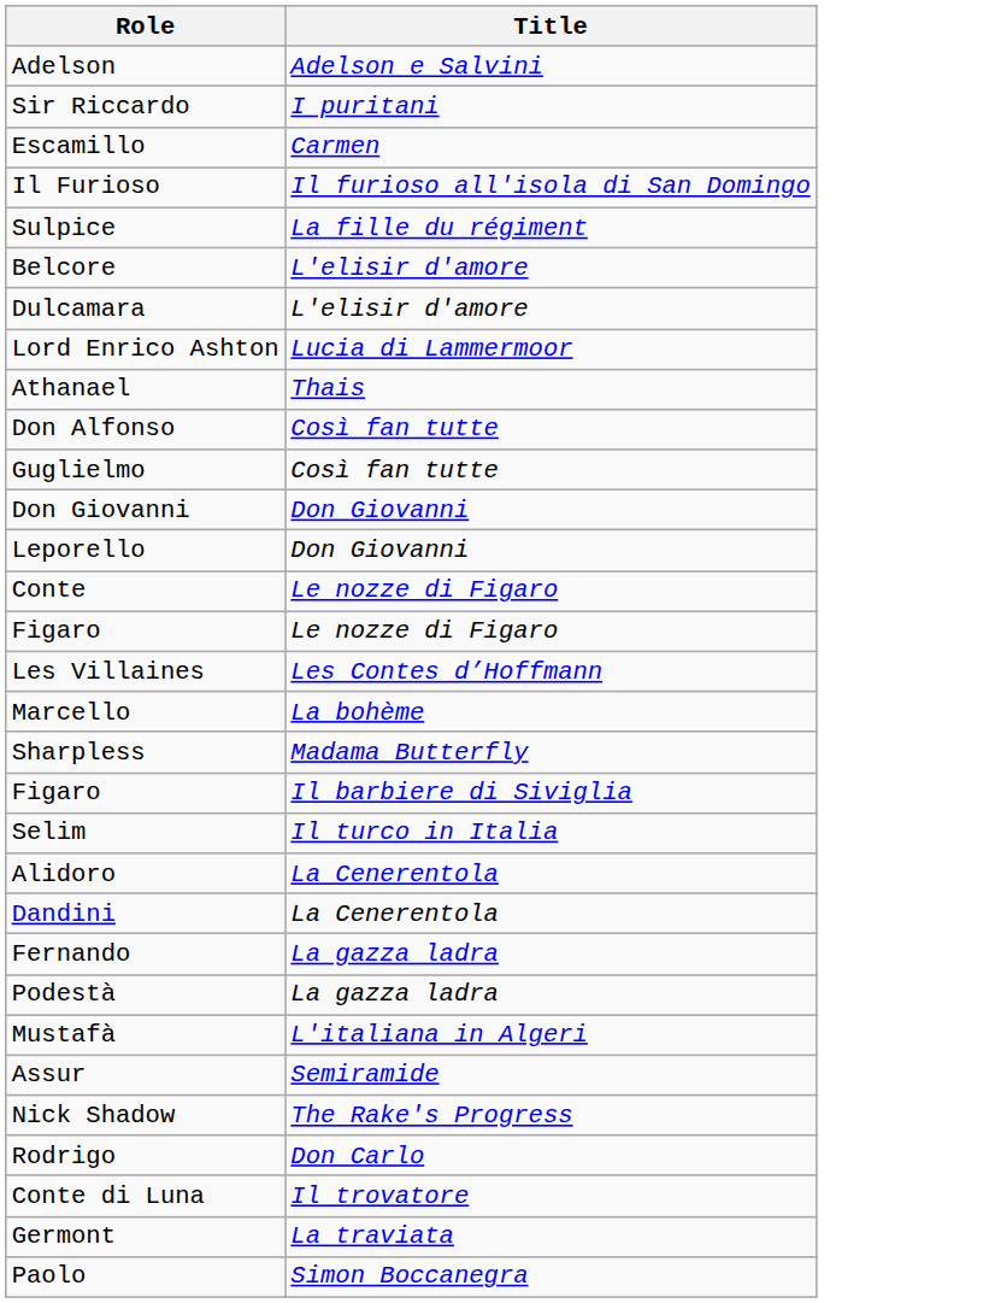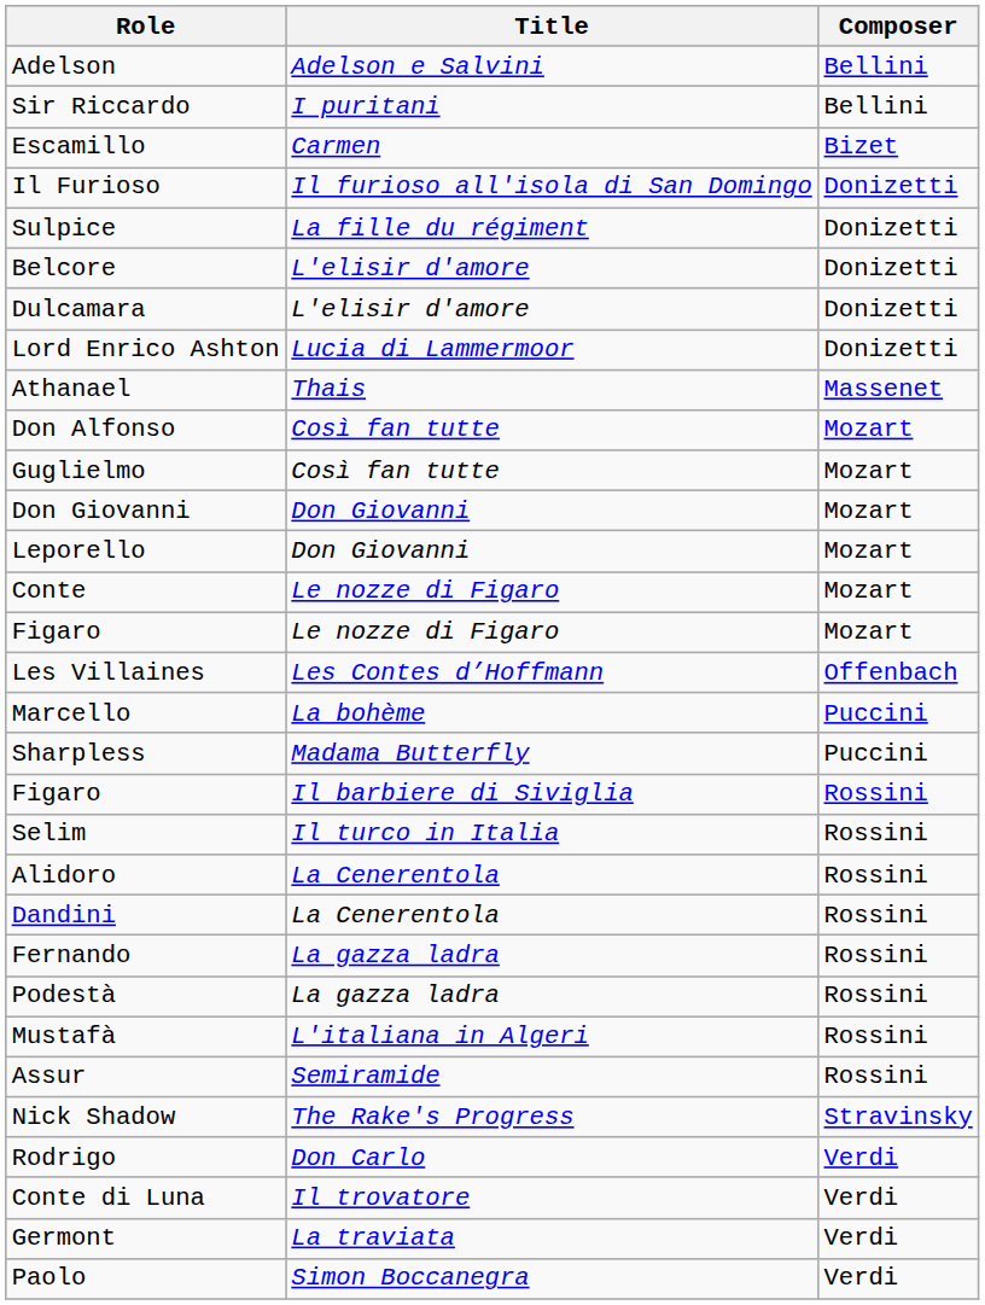 <table class="wikitable sortable">
 <tr>
 <th>Role</th>
 <th>Title</th>
+<th>Composer</th>
 </tr>
 <tr>
 <td>Adelson</td>
 <td><em><a href='#'>Adelson e Salvini</a></em></td>
+<td><a href='#'>Bellini</a></td>
 </tr>
 <tr>
 <td>Sir Riccardo</td>
 <td><em><a href='#'>I puritani</a></em></td>
+<td>Bellini</td>
 </tr>
 <tr>
 <td>Escamillo</td>
 <td><em><a href='#'>Carmen</a></em></td>
+<td><a href='#'>Bizet</a></td>
 </tr>
 <tr>
 <td>Il Furioso</td>
 <td><em><a href='#'>Il furioso all'isola di San Domingo</a></em></td>
+<td><a href='#'>Donizetti</a></td>
 </tr>
 <tr>
 <td>Sulpice</td>
 <td><em><a href='#'>La fille du régiment</a></em></td>
+<td>Donizetti</td>
 </tr>
 <tr>
 <td>Belcore</td>
 <td><em><a href='#'>L'elisir d'amore</a></em></td>
+<td>Donizetti</td>
 </tr>
 <tr>
 <td>Dulcamara</td>
 <td><em>L'elisir d'amore</em></td>
+<td>Donizetti</td>
 </tr>
 <tr>
 <td>Lord Enrico Ashton</td>
 <td><em><a href='#'>Lucia di Lammermoor</a></em></td>
+<td>Donizetti</td>
 </tr>
 <tr>
 <td>Athanael</td>
 <td><em><a href='#'>Thais</a></em></td>
+<td><a href='#'>Massenet</a></td>
 </tr>
 <tr>
 <td>Don Alfonso</td>
 <td><em><a href='#'>Così fan tutte</a></em></td>
+<td><a href='#'>Mozart</a></td>
 </tr>
 <tr>
 <td>Guglielmo</td>
 <td><em>Così fan tutte</em></td>
+<td>Mozart</td>
 </tr>
 <tr>
 <td>Don Giovanni</td>
 <td><em><a href='#'>Don Giovanni</a></em></td>
+<td>Mozart</td>
 </tr>
 <tr>
 <td>Leporello</td>
 <td><em>Don Giovanni</em></td>
+<td>Mozart</td>
 </tr>
 <tr>
 <td>Conte</td>
 <td><em><a href='#'>Le nozze di Figaro</a></em></td>
+<td>Mozart</td>
 </tr>
 <tr>
 <td>Figaro</td>
 <td><em>Le nozze di Figaro</em></td>
+<td>Mozart</td>
 </tr>
 <tr>
 <td>Les Villaines</td>
 <td><em><a href='#'>Les Contes d’Hoffmann</a></em></td>
+<td><a href='#'>Offenbach</a></td>
 </tr>
 <tr>
 <td>Marcello</td>
 <td><em><a href='#'>La bohème</a></em></td>
+<td><a href='#'>Puccini</a></td>
 </tr>
 <tr>
 <td>Sharpless</td>
 <td><em><a href='#'>Madama Butterfly</a></em></td>
+<td>Puccini</td>
 </tr>
 <tr>
 <td>Figaro</td>
 <td><em><a href='#'>Il barbiere di Siviglia</a></em></td>
+<td><a href='#'>Rossini</a></td>
 </tr>
 <tr>
 <td>Selim</td>
 <td><em><a href='#'>Il turco in Italia</a></em></td>
+<td>Rossini</td>
 </tr>
 <tr>
 <td>Alidoro</td>
 <td><em><a href='#'>La Cenerentola</a></em></td>
+<td>Rossini</td>
 </tr>
 <tr>
 <td><a href='#'>Dandini</a></td>
 <td><em>La Cenerentola</em></td>
+<td>Rossini</td>
 </tr>
 <tr>
 <td>Fernando</td>
 <td><em><a href='#'>La gazza ladra</a></em></td>
+<td>Rossini</td>
 </tr>
 <tr>
 <td>Podestà</td>
 <td><em>La gazza ladra</em></td>
+<td>Rossini</td>
 </tr>
 <tr>
 <td>Mustafà</td>
 <td><em><a href='#'>L'italiana in Algeri</a></em></td>
+<td>Rossini</td>
 </tr>
 <tr>
 <td>Assur</td>
 <td><em><a href='#'>Semiramide</a></em></td>
+<td>Rossini</td>
 </tr>
 <tr>
 <td>Nick Shadow</td>
 <td><em><a href='#'>The Rake's Progress</a></em></td>
+<td><a href='#'>Stravinsky</a></td>
 </tr>
 <tr>
 <td>Rodrigo</td>
 <td><em><a href='#'>Don Carlo </a></em></td>
+<td><a href='#'>Verdi</a></td>
 </tr>
 <tr>
 <td>Conte di Luna</td>
 <td><em><a href='#'>Il trovatore</a></em></td>
+<td>Verdi</td>
 </tr>
 <tr>
 <td>Germont</td>
 <td><em><a href='#'>La traviata</a></em></td>
+<td>Verdi</td>
 </tr>
 <tr>
 <td>Paolo</td>
 <td><em><a href='#'>Simon Boccanegra</a></em></td>
+<td>Verdi</td>
 </tr>
 </table>
